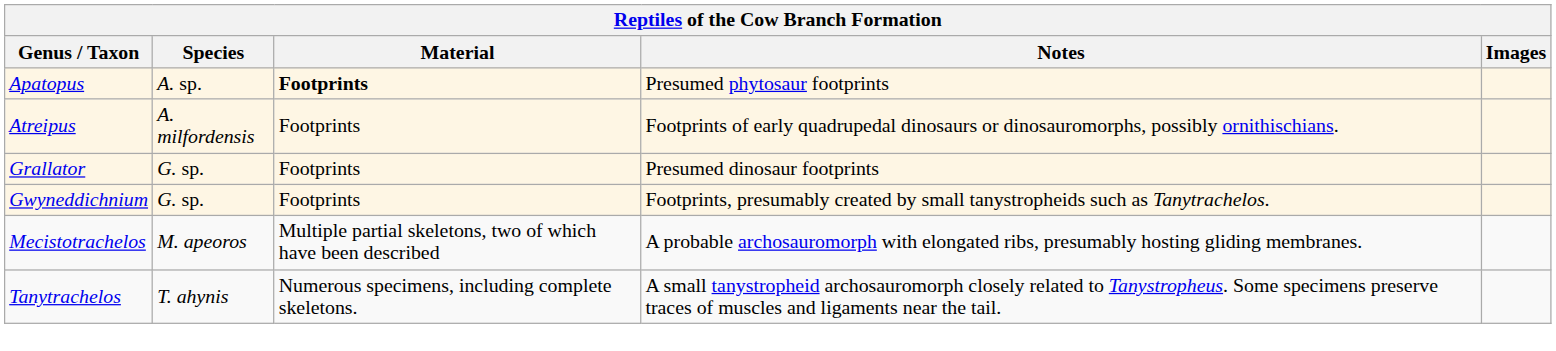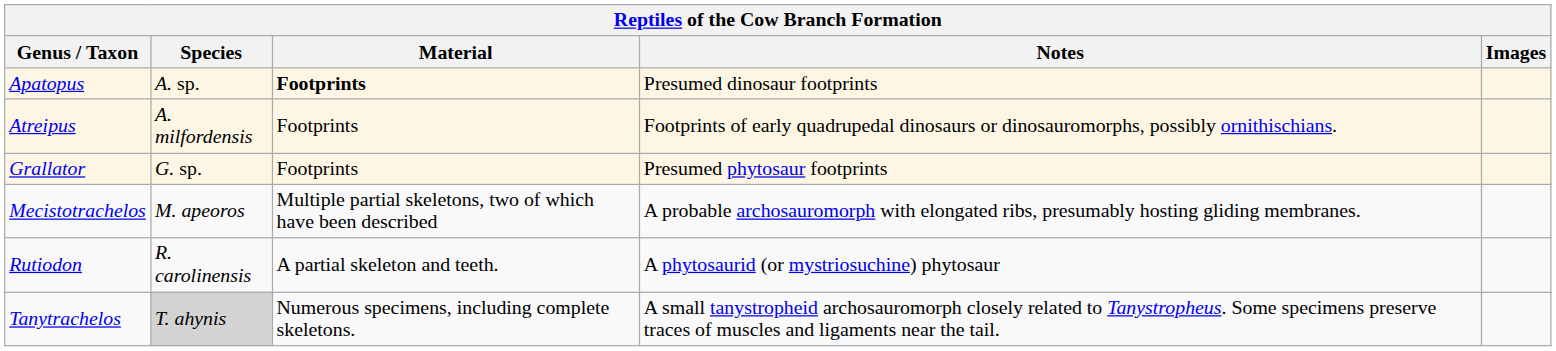 <table class="wikitable" align="center">
 <tr>
 <th colspan="5" align="center"><strong><a href='#'>Reptiles</a> of the Cow Branch Formation</strong></th>
 </tr>
 <tr>
 <th>Genus / Taxon</th>
 <th>Species</th>
 <th>Material</th>
 <th>Notes</th>
 <th>Images</th>
 </tr>
 <tr>
 <td style="background:#FEF6E4;"><em><a href='#'>Apatopus</a></em></td>
 <td style="background:#FEF6E4;"><em>A.</em> sp.</td>
 <td style="background:#FEF6E4;"><strong>Footprints</strong></td>
-<td style="background:#FEF6E4;">Presumed <a href='#'>phytosaur</a> footprints</td>
+<td style="background:#FEF6E4;">Presumed dinosaur footprints</td>
 <td style="background:#FEF6E4;"></td>
 </tr>
 <tr>
 <td style="background:#FEF6E4;"><em><a href='#'>Atreipus</a></em></td>
 <td style="background:#FEF6E4;"><em>A. milfordensis</em></td>
 <td style="background:#FEF6E4;">Footprints</td>
 <td style="background:#FEF6E4;">Footprints of early quadrupedal dinosaurs or dinosauromorphs, possibly <a href='#'>ornithischians</a>.</td>
 <td style="background:#FEF6E4;"></td>
 </tr>
 <tr>
 <td style="background:#FEF6E4;"><em><a href='#'>Grallator</a></em></td>
 <td style="background:#FEF6E4;"><em>G.</em> sp.</td>
 <td style="background:#FEF6E4;">Footprints</td>
-<td style="background:#FEF6E4;">Presumed dinosaur footprints</td>
-<td style="background:#FEF6E4;"></td>
-</tr>
-<tr>
-<td style="background:#FEF6E4;"><em><a href='#'>Gwyneddichnium</a></em></td>
-<td style="background:#FEF6E4;"><em>G.</em> sp.</td>
-<td style="background:#FEF6E4;">Footprints</td>
-<td style="background:#FEF6E4;">Footprints, presumably created by small tanystropheids such as <em>Tanytrachelos</em>.</td>
+<td style="background:#FEF6E4;">Presumed <a href='#'>phytosaur</a> footprints</td>
 <td style="background:#FEF6E4;"></td>
 </tr>
 <tr>
 <td><em><a href='#'>Mecistotrachelos</a></em></td>
 <td><em>M. apeoros</em></td>
 <td>Multiple partial skeletons, two of which have been described<em></em></td>
 <td>A probable <a href='#'>archosauromorph</a> with elongated ribs, presumably hosting gliding membranes.<em></em></td>
 <td></td>
 </tr>
 <tr>
+<td><em><a href='#'>Rutiodon</a></em></td>
+<td><em>R. carolinensis</em></td>
+<td>A partial skeleton and teeth.</td>
+<td>A <a href='#'>phytosaurid</a> (or <a href='#'>mystriosuchine</a>) phytosaur</td>
+<td></td>
+</tr>
+<tr>
 <td><em><a href='#'>Tanytrachelos</a></em></td>
-<td><em>T. ahynis</em></td>
+<td style="background: lightgrey;"><em>T. ahynis</em></td>
 <td>Numerous specimens, including complete skeletons.<em></em></td>
 <td>A small <a href='#'>tanystropheid</a> archosauromorph closely related to <em><a href='#'>Tanystropheus</a></em>. Some specimens preserve traces of muscles and ligaments near the tail.<em></em></td>
 <td></td>
 </tr>
 </table>
